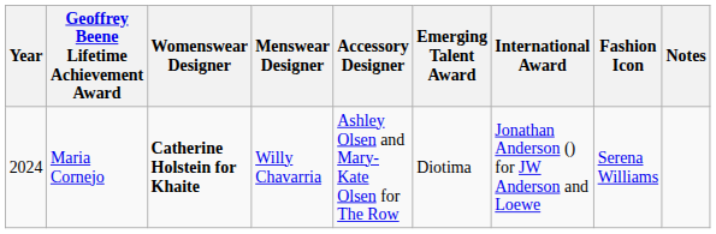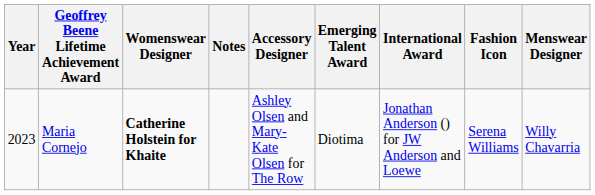 <table class="wikitable sortable">
 <tr>
 <th>Year</th>
 <th><a href='#'>Geoffrey Beene</a> Lifetime Achievement Award</th>
 <th>Womenswear Designer</th>
-<th>Menswear Designer</th>
+<th>Notes</th>
 <th>Accessory Designer</th>
 <th>Emerging Talent Award</th>
 <th>International Award</th>
 <th>Fashion Icon</th>
-<th>Notes</th>
+<th>Menswear Designer</th>
 </tr>
 <tr>
-<td>2024</td>
+<td>2023</td>
 <td><a href='#'>Maria Cornejo</a></td>
 <td><strong>Catherine Holstein for Khaite</strong></td>
-<td><a href='#'>Willy Chavarria</a></td>
+<td></td>
 <td><a href='#'>Ashley Olsen</a> and <a href='#'>Mary-Kate Olsen</a> for <a href='#'>The Row</a></td>
 <td>Diotima</td>
 <td><a href='#'>Jonathan Anderson</a> () for <a href='#'>JW Anderson</a> and <a href='#'>Loewe</a></td>
 <td><a href='#'>Serena Williams</a></td>
-<td></td>
+<td><a href='#'>Willy Chavarria</a></td>
 </tr>
 </table>
